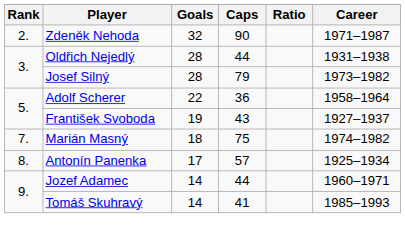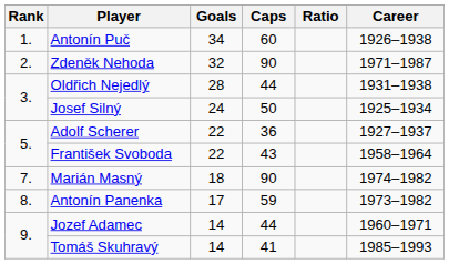 <table class="wikitable sortable" style="text-align:center;">
 <tr>
 </tr>
 <tr>
 <th width=20px>Rank</th>
 <th style="width:150px;">Player</th>
 <th width=50px>Goals</th>
 <th width=50px>Caps</th>
 <th width=50px>Ratio</th>
 <th style="width:100px;">Career</th>
+</tr>
+<tr>
+<td>1.</td>
+<td align=left><a href='#'>Antonín Puč</a></td>
+<td>34</td>
+<td>60</td>
+<td></td>
+<td>1926–1938</td>
 </tr>
 <tr>
 <td>2.</td>
 <td align=left><a href='#'>Zdeněk Nehoda</a></td>
 <td>32</td>
 <td>90</td>
 <td></td>
 <td>1971–1987</td>
 </tr>
 <tr>
 <td rowspan="2">3.</td>
 <td align=left><a href='#'>Oldřich Nejedlý</a></td>
 <td>28</td>
 <td>44</td>
 <td></td>
 <td>1931–1938</td>
 </tr>
 <tr>
 <td align=left><a href='#'>Josef Silný</a></td>
-<td>28</td>
-<td>79</td>
+<td>24</td>
+<td>50</td>
 <td></td>
-<td>1973–1982</td>
+<td>1925–1934</td>
 </tr>
 <tr>
 <td rowspan="2">5.</td>
 <td align=left><a href='#'>Adolf Scherer</a></td>
 <td>22</td>
 <td>36</td>
 <td></td>
-<td>1958–1964</td>
+<td>1927–1937</td>
 </tr>
 <tr>
 <td align=left><a href='#'>František Svoboda</a></td>
-<td>19</td>
+<td>22</td>
 <td>43</td>
 <td></td>
-<td>1927–1937</td>
+<td>1958–1964</td>
 </tr>
 <tr>
 <td>7.</td>
 <td align=left><a href='#'>Marián Masný</a></td>
 <td>18</td>
-<td>75</td>
+<td>90</td>
 <td></td>
 <td>1974–1982</td>
 </tr>
 <tr>
 <td>8.</td>
 <td align=left><a href='#'>Antonín Panenka</a></td>
 <td>17</td>
-<td>57</td>
+<td>59</td>
 <td></td>
-<td>1925–1934</td>
+<td>1973–1982</td>
 </tr>
 <tr>
 <td rowspan="2">9.</td>
 <td align=left><a href='#'>Jozef Adamec</a></td>
 <td>14</td>
 <td>44</td>
 <td></td>
 <td>1960–1971</td>
 </tr>
 <tr>
 <td align=left><a href='#'>Tomáš Skuhravý</a></td>
 <td>14</td>
 <td>41</td>
 <td></td>
 <td>1985–1993</td>
 </tr>
 </table>
